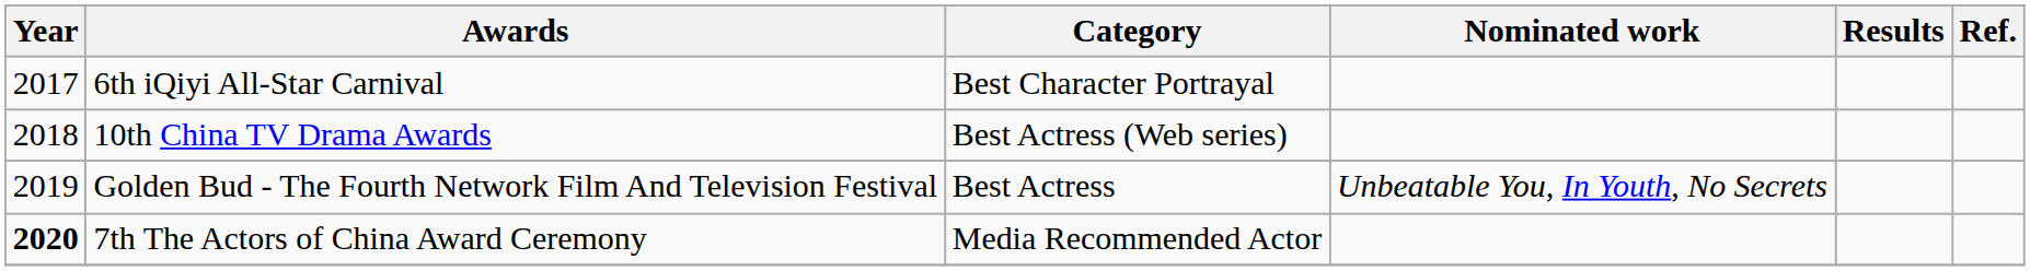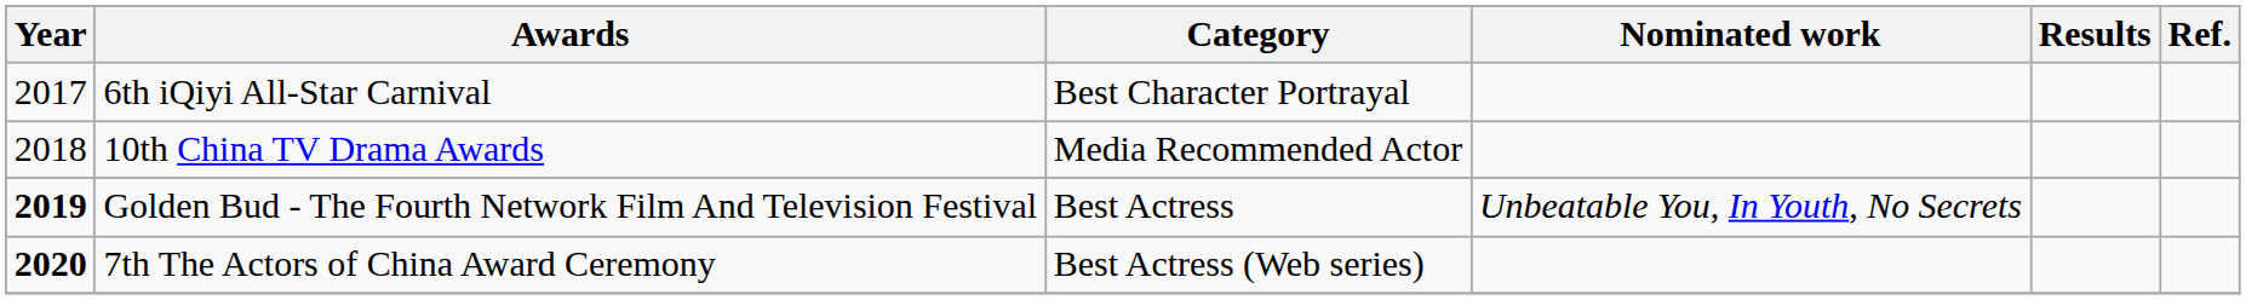 <table class="wikitable">
 <tr>
 <th>Year</th>
 <th>Awards</th>
 <th>Category</th>
 <th>Nominated work</th>
 <th>Results</th>
 <th>Ref.</th>
 </tr>
 <tr>
 <td>2017</td>
 <td>6th iQiyi All-Star Carnival</td>
 <td>Best Character Portrayal</td>
 <td></td>
 <td></td>
 <td></td>
 </tr>
 <tr>
 <td>2018</td>
 <td>10th <a href='#'>China TV Drama Awards</a></td>
-<td>Best Actress (Web series)</td>
+<td>Media Recommended Actor</td>
 <td></td>
 <td></td>
 <td></td>
 </tr>
 <tr>
-<td>2019</td>
+<td><strong>2019</strong></td>
 <td>Golden Bud - The Fourth Network Film And Television Festival</td>
 <td>Best Actress</td>
 <td><em>Unbeatable You</em>, <em><a href='#'>In Youth</a></em>, <em>No Secrets</em></td>
 <td></td>
 <td></td>
 </tr>
 <tr>
 <td><strong>2020</strong></td>
 <td>7th The Actors of China Award Ceremony</td>
-<td>Media Recommended Actor</td>
+<td>Best Actress (Web series)</td>
 <td></td>
 <td></td>
 <td></td>
 </tr>
 <tr>
 </tr>
 </table>
